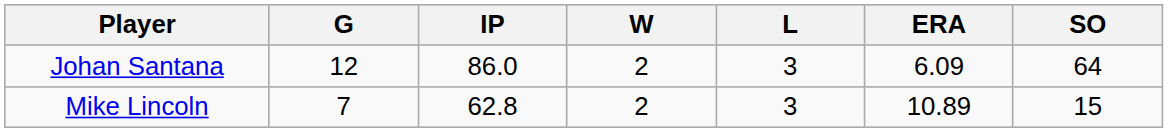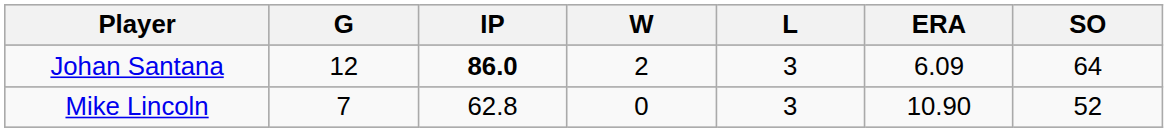 <table class="wikitable sortable">
 <tr>
 <th bgcolor="#DDDDFF" width="16%">Player</th>
 <th bgcolor="#DDDDFF" width="9%">G</th>
 <th bgcolor="#DDDDFF" width="9%">IP</th>
 <th bgcolor="#DDDDFF" width="9%">W</th>
 <th bgcolor="#DDDDFF" width="9%">L</th>
 <th bgcolor="#DDDDFF" width="9%">ERA</th>
 <th bgcolor="#DDDDFF" width="9%">SO</th>
 </tr>
 <tr align="center">
 <td><a href='#'>Johan Santana</a></td>
 <td>12</td>
-<td>86.0</td>
+<td><strong>86.0</strong></td>
 <td>2</td>
 <td>3</td>
 <td>6.09</td>
 <td>64</td>
 </tr>
 <tr align=center>
 <td><a href='#'>Mike Lincoln</a></td>
 <td>7</td>
 <td>62.8</td>
-<td>2</td>
+<td>0</td>
 <td>3</td>
-<td>10.89</td>
-<td>15</td>
+<td>10.90</td>
+<td>52</td>
 </tr>
 </table>
